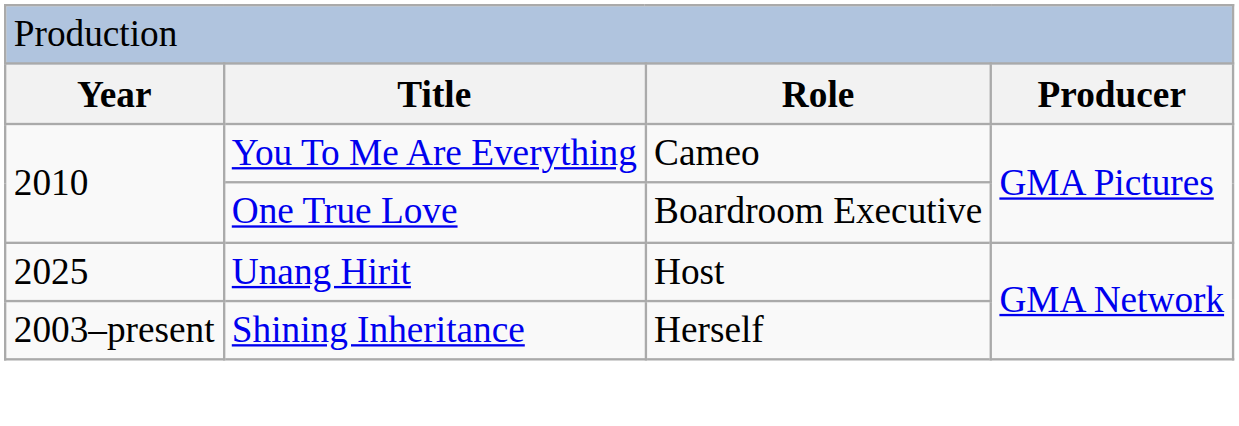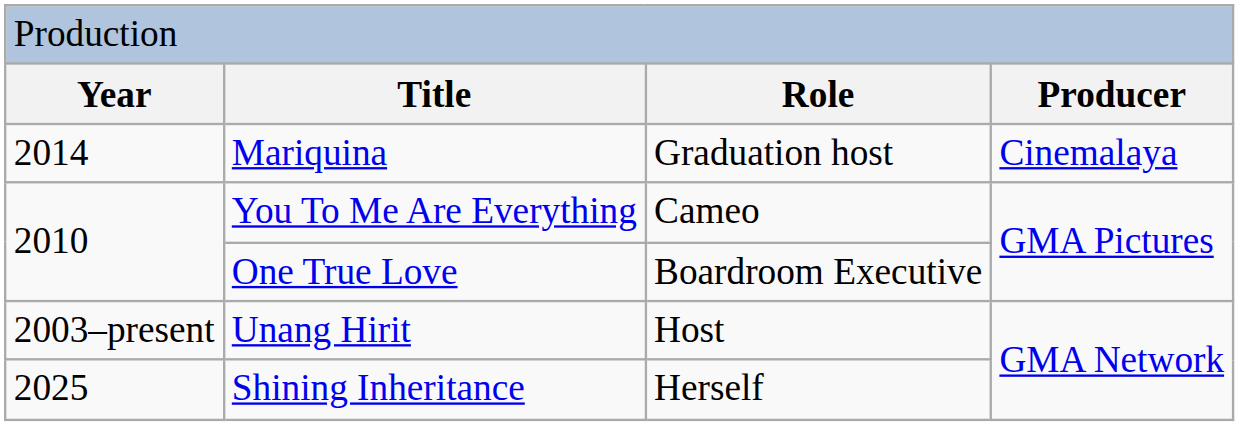 <table class="wikitable">
 <tr>
 <td colspan="4" style="background: LightSteelBlue;">Production</td>
 </tr>
 <tr>
 <th>Year</th>
 <th>Title</th>
 <th>Role</th>
 <th>Producer</th>
+</tr>
+<tr>
+<td>2014</td>
+<td><a href='#'>Mariquina</a></td>
+<td>Graduation host</td>
+<td><a href='#'>Cinemalaya</a></td>
 </tr>
 <tr>
 <td rowspan="2">2010</td>
 <td><a href='#'>You To Me Are Everything</a></td>
 <td>Cameo</td>
 <td rowspan=2><a href='#'>GMA Pictures</a></td>
 </tr>
 <tr>
 <td><a href='#'>One True Love</a></td>
 <td>Boardroom Executive</td>
 </tr>
 <tr>
-<td>2025</td>
+<td>2003–present</td>
 <td><a href='#'>Unang Hirit</a></td>
 <td>Host</td>
 <td rowspan="2"><a href='#'>GMA Network</a></td>
 </tr>
 <tr>
-<td>2003–present</td>
+<td>2025</td>
 <td><a href='#'>Shining Inheritance</a></td>
 <td>Herself</td>
 </tr>
 </table>
